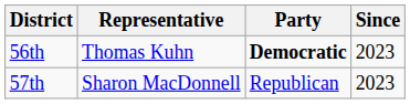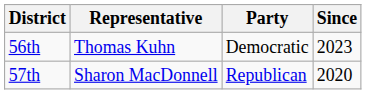 <table class="wikitable">
 <tr>
 <th>District</th>
 <th>Representative</th>
 <th>Party</th>
 <th>Since</th>
 </tr>
 <tr>
 <td><a href='#'>56th</a></td>
 <td><a href='#'>Thomas Kuhn</a></td>
-<td><strong>Democratic</strong></td>
+<td>Democratic</td>
 <td>2023</td>
 </tr>
 <tr>
 <td><a href='#'>57th</a></td>
 <td><a href='#'>Sharon MacDonnell</a></td>
 <td><a href='#'>Republican</a></td>
-<td>2023</td>
+<td>2020</td>
 </tr>
 </table>
